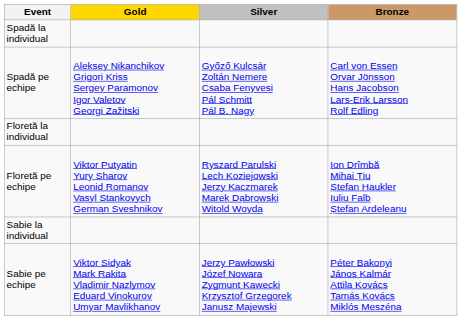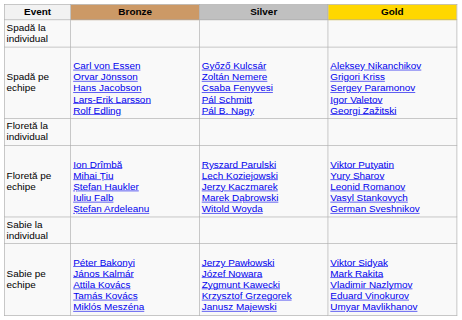 <table class="wikitable">
 <tr>
 <th width="100">Event</th>
+<th style="background-color:#CC9966;" width="200"> Bronze</th>
+<th style="background-color:silver;" width="200"> Silver</th>
 <th style="background-color:gold;" width="200"> Gold</th>
-<th style="background-color:silver;" width="200"> Silver</th>
-<th style="background-color:#CC9966;" width="200"> Bronze</th>
 </tr>
 <tr>
 <td>Spadă la individual</td>
 <td></td>
 <td></td>
 <td></td>
 </tr>
 <tr>
 <td>Spadă pe echipe</td>
+<td><br><a href='#'>Carl von Essen</a><br><a href='#'>Orvar Jönsson</a><br><a href='#'>Hans Jacobson</a><br><a href='#'>Lars-Erik Larsson</a><br><a href='#'>Rolf Edling</a></td>
+<td><br><a href='#'>Győző Kulcsár</a><br><a href='#'>Zoltán Nemere</a><br><a href='#'>Csaba Fenyvesi</a><br><a href='#'>Pál Schmitt</a><br><a href='#'>Pál B. Nagy</a></td>
 <td><br><a href='#'>Aleksey Nikanchikov</a><br><a href='#'>Grigori Kriss</a><br><a href='#'>Sergey Paramonov</a><br><a href='#'>Igor Valetov</a><br><a href='#'>Georgi Zažitski</a></td>
-<td><br><a href='#'>Győző Kulcsár</a><br><a href='#'>Zoltán Nemere</a><br><a href='#'>Csaba Fenyvesi</a><br><a href='#'>Pál Schmitt</a><br><a href='#'>Pál B. Nagy</a></td>
-<td><br><a href='#'>Carl von Essen</a><br><a href='#'>Orvar Jönsson</a><br><a href='#'>Hans Jacobson</a><br><a href='#'>Lars-Erik Larsson</a><br><a href='#'>Rolf Edling</a></td>
 </tr>
 <tr>
 <td>Floretă la individual</td>
 <td></td>
 <td></td>
 <td></td>
 </tr>
 <tr>
 <td>Floretă pe echipe</td>
+<td><br><a href='#'>Ion Drîmbă</a><br><a href='#'>Mihai Țiu</a><br><a href='#'>Ștefan Haukler</a><br><a href='#'>Iuliu Falb</a><br><a href='#'>Ștefan Ardeleanu</a></td>
+<td><br><a href='#'>Ryszard Parulski</a><br><a href='#'>Lech Koziejowski</a><br><a href='#'>Jerzy Kaczmarek</a><br><a href='#'>Marek Dąbrowski</a><br><a href='#'>Witold Woyda</a></td>
 <td><br><a href='#'>Viktor Putyatin</a><br><a href='#'>Yury Sharov</a><br><a href='#'>Leonid Romanov</a><br><a href='#'>Vasyl Stankovych</a><br><a href='#'>German Sveshnikov</a></td>
-<td><br><a href='#'>Ryszard Parulski</a><br><a href='#'>Lech Koziejowski</a><br><a href='#'>Jerzy Kaczmarek</a><br><a href='#'>Marek Dąbrowski</a><br><a href='#'>Witold Woyda</a></td>
-<td><br><a href='#'>Ion Drîmbă</a><br><a href='#'>Mihai Țiu</a><br><a href='#'>Ștefan Haukler</a><br><a href='#'>Iuliu Falb</a><br><a href='#'>Ștefan Ardeleanu</a></td>
 </tr>
 <tr>
 <td>Sabie la individual</td>
 <td></td>
 <td></td>
 <td></td>
 </tr>
 <tr>
 <td>Sabie pe echipe</td>
+<td><br><a href='#'>Péter Bakonyi</a><br><a href='#'>János Kalmár</a><br><a href='#'>Attila Kovács</a><br><a href='#'>Tamás Kovács</a><br><a href='#'>Miklós Meszéna</a></td>
+<td><br><a href='#'>Jerzy Pawłowski</a><br><a href='#'>Józef Nowara</a><br><a href='#'>Zygmunt Kawecki</a><br><a href='#'>Krzysztof Grzegorek</a><br><a href='#'>Janusz Majewski</a></td>
 <td><br><a href='#'>Viktor Sidyak</a><br><a href='#'>Mark Rakita</a><br><a href='#'>Vladimir Nazlymov</a><br><a href='#'>Eduard Vinokurov</a><br><a href='#'>Umyar Mavlikhanov</a></td>
-<td><br><a href='#'>Jerzy Pawłowski</a><br><a href='#'>Józef Nowara</a><br><a href='#'>Zygmunt Kawecki</a><br><a href='#'>Krzysztof Grzegorek</a><br><a href='#'>Janusz Majewski</a></td>
-<td><br><a href='#'>Péter Bakonyi</a><br><a href='#'>János Kalmár</a><br><a href='#'>Attila Kovács</a><br><a href='#'>Tamás Kovács</a><br><a href='#'>Miklós Meszéna</a></td>
 </tr>
 </table>
